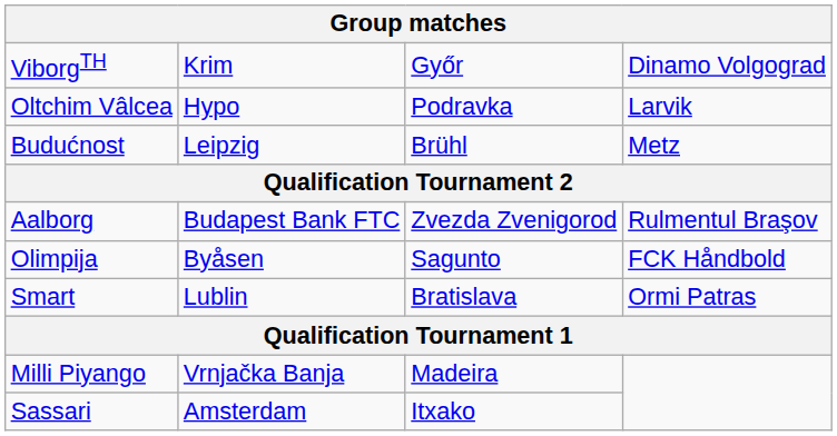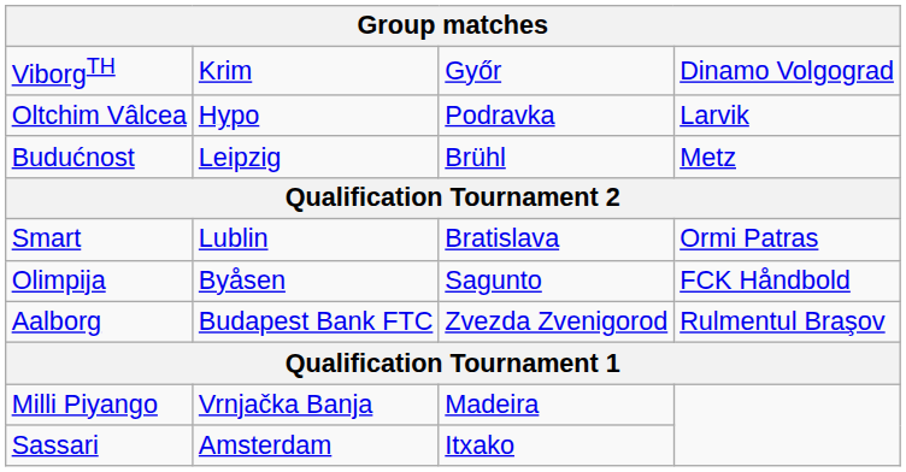 <table class="wikitable">
 <tr>
 <th colspan="4">Group matches</th>
 </tr>
 <tr>
 <td> <a href='#'>Viborg</a><sup><a href='#'>TH</a></sup></td>
 <td> <a href='#'>Krim</a></td>
 <td> <a href='#'>Győr</a></td>
 <td> <a href='#'>Dinamo Volgograd</a></td>
 </tr>
 <tr>
 <td> <a href='#'>Oltchim Vâlcea</a></td>
 <td> <a href='#'>Hypo</a></td>
 <td> <a href='#'>Podravka</a></td>
 <td> <a href='#'>Larvik</a></td>
 </tr>
 <tr>
 <td> <a href='#'>Budućnost</a></td>
 <td> <a href='#'>Leipzig</a></td>
 <td> <a href='#'>Brühl</a></td>
 <td> <a href='#'>Metz</a></td>
 </tr>
 <tr>
 <th colspan="4">Qualification Tournament 2</th>
 </tr>
 <tr>
-<td> <a href='#'>Aalborg</a></td>
-<td> <a href='#'>Budapest Bank FTC</a></td>
-<td> <a href='#'>Zvezda Zvenigorod</a></td>
-<td> <a href='#'>Rulmentul Braşov</a></td>
+<td> <a href='#'>Smart</a></td>
+<td> <a href='#'>Lublin</a></td>
+<td> <a href='#'>Bratislava</a></td>
+<td> <a href='#'>Ormi Patras</a></td>
 </tr>
 <tr>
 <td> <a href='#'>Olimpija</a></td>
 <td> <a href='#'>Byåsen</a></td>
 <td> <a href='#'>Sagunto</a></td>
 <td> <a href='#'>FCK Håndbold</a></td>
 </tr>
 <tr>
-<td> <a href='#'>Smart</a></td>
-<td> <a href='#'>Lublin</a></td>
-<td> <a href='#'>Bratislava</a></td>
-<td> <a href='#'>Ormi Patras</a></td>
+<td> <a href='#'>Aalborg</a></td>
+<td> <a href='#'>Budapest Bank FTC</a></td>
+<td> <a href='#'>Zvezda Zvenigorod</a></td>
+<td> <a href='#'>Rulmentul Braşov</a></td>
 </tr>
 <tr>
 <th colspan="4">Qualification Tournament 1</th>
 </tr>
 <tr>
 <td> <a href='#'>Milli Piyango</a></td>
 <td> <a href='#'>Vrnjačka Banja</a></td>
 <td> <a href='#'>Madeira</a></td>
 <td rowspan="2"></td>
 </tr>
 <tr>
 <td> <a href='#'>Sassari</a></td>
 <td> <a href='#'>Amsterdam</a></td>
 <td> <a href='#'>Itxako</a></td>
 </tr>
 </table>
